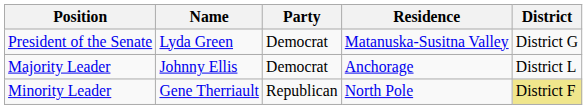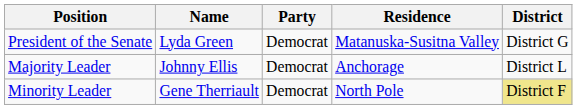 <table class="wikitable sortable">
 <tr>
 <th>Position</th>
 <th>Name</th>
 <th>Party</th>
 <th>Residence</th>
 <th>District</th>
 </tr>
 <tr>
 <td><a href='#'>President of the Senate</a></td>
 <td><a href='#'>Lyda Green</a></td>
 <td>Democrat</td>
 <td><a href='#'>Matanuska-Susitna Valley</a></td>
 <td>District G</td>
 </tr>
 <tr>
 <td><a href='#'>Majority Leader</a></td>
 <td><a href='#'>Johnny Ellis</a></td>
 <td>Democrat</td>
 <td><a href='#'>Anchorage</a></td>
 <td>District L</td>
 </tr>
 <tr>
 <td><a href='#'>Minority Leader</a></td>
 <td><a href='#'>Gene Therriault</a></td>
-<td>Republican</td>
+<td>Democrat</td>
 <td><a href='#'>North Pole</a></td>
 <td style="background: khaki;">District F</td>
 </tr>
 </table>
